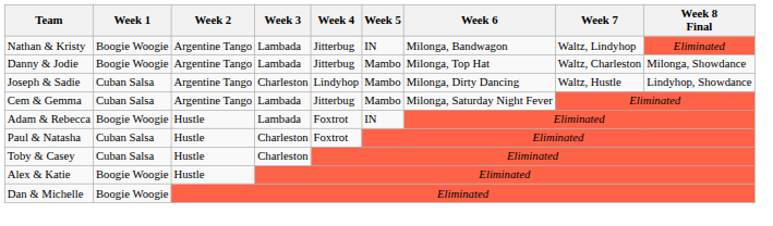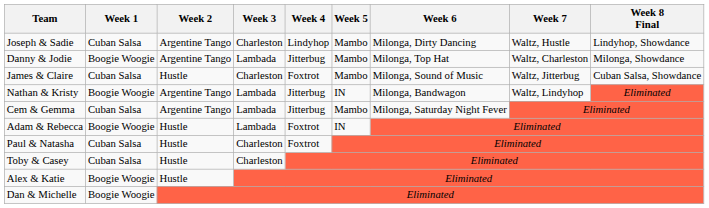 <table class="wikitable">
 <tr>
 <th>Team</th>
 <th>Week 1</th>
 <th>Week 2</th>
 <th>Week 3</th>
 <th>Week 4</th>
 <th>Week 5</th>
 <th>Week 6</th>
 <th>Week 7</th>
 <th>Week 8<br>Final</th>
 </tr>
 <tr>
-<td>Nathan & Kristy</td>
-<td>Boogie Woogie</td>
+<td>Joseph & Sadie</td>
+<td>Cuban Salsa</td>
 <td>Argentine Tango</td>
-<td>Lambada</td>
-<td>Jitterbug</td>
-<td>IN</td>
-<td>Milonga, Bandwagon</td>
-<td>Waltz, Lindyhop</td>
-<td style="background:tomato;" align="center" colspan="1"><em>Eliminated</em></td>
+<td>Charleston</td>
+<td>Lindyhop</td>
+<td>Mambo</td>
+<td>Milonga, Dirty Dancing</td>
+<td>Waltz, Hustle</td>
+<td>Lindyhop, Showdance</td>
 </tr>
 <tr>
 <td>Danny & Jodie</td>
 <td>Boogie Woogie</td>
 <td>Argentine Tango</td>
 <td>Lambada</td>
 <td>Jitterbug</td>
 <td>Mambo</td>
 <td>Milonga, Top Hat</td>
 <td>Waltz, Charleston</td>
 <td>Milonga, Showdance</td>
 </tr>
 <tr>
-<td>Joseph & Sadie</td>
+<td>James & Claire</td>
 <td>Cuban Salsa</td>
+<td>Hustle</td>
+<td>Charleston</td>
+<td>Foxtrot</td>
+<td>Mambo</td>
+<td>Milonga, Sound of Music</td>
+<td>Waltz, Jitterbug</td>
+<td>Cuban Salsa, Showdance</td>
+</tr>
+<tr>
+<td>Nathan & Kristy</td>
+<td>Boogie Woogie</td>
 <td>Argentine Tango</td>
-<td>Charleston</td>
-<td>Lindyhop</td>
-<td>Mambo</td>
-<td>Milonga, Dirty Dancing</td>
-<td>Waltz, Hustle</td>
-<td>Lindyhop, Showdance</td>
+<td>Lambada</td>
+<td>Jitterbug</td>
+<td>IN</td>
+<td>Milonga, Bandwagon</td>
+<td>Waltz, Lindyhop</td>
+<td style="background:tomato;" align="center" colspan="1"><em>Eliminated</em></td>
 </tr>
 <tr>
 <td>Cem & Gemma</td>
 <td>Cuban Salsa</td>
 <td>Argentine Tango</td>
 <td>Lambada</td>
 <td>Jitterbug</td>
 <td>Mambo</td>
 <td>Milonga, Saturday Night Fever</td>
 <td style="background:tomato;" align="center" colspan="2"><em>Eliminated</em></td>
 </tr>
 <tr>
 <td>Adam & Rebecca</td>
 <td>Boogie Woogie</td>
 <td>Hustle</td>
 <td>Lambada</td>
 <td>Foxtrot</td>
 <td>IN</td>
 <td style="background:tomato;" align="center" colspan="3"><em>Eliminated</em></td>
 </tr>
 <tr>
 <td>Paul & Natasha</td>
 <td>Cuban Salsa</td>
 <td>Hustle</td>
 <td>Charleston</td>
 <td>Foxtrot</td>
 <td style="background:tomato;" align="center" colspan="4"><em>Eliminated</em></td>
 </tr>
 <tr>
 <td>Toby & Casey</td>
 <td>Cuban Salsa</td>
 <td>Hustle</td>
 <td>Charleston</td>
 <td style="background:tomato;" align="center" colspan="5"><em>Eliminated</em></td>
 </tr>
 <tr>
 <td>Alex & Katie</td>
 <td>Boogie Woogie</td>
 <td>Hustle</td>
 <td style="background:tomato;" align="center" colspan="6"><em>Eliminated</em></td>
 </tr>
 <tr>
 <td>Dan & Michelle</td>
 <td>Boogie Woogie</td>
 <td style="background:tomato;" align="center" colspan="7"><em>Eliminated</em></td>
 </tr>
 </table>
